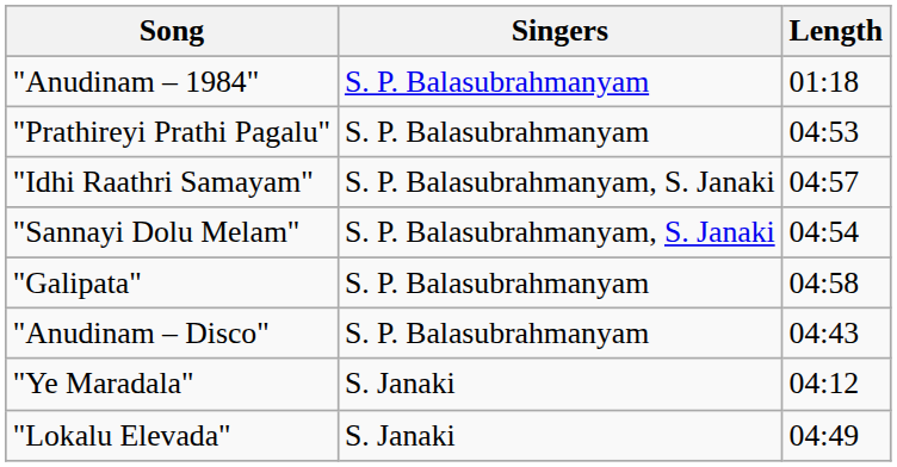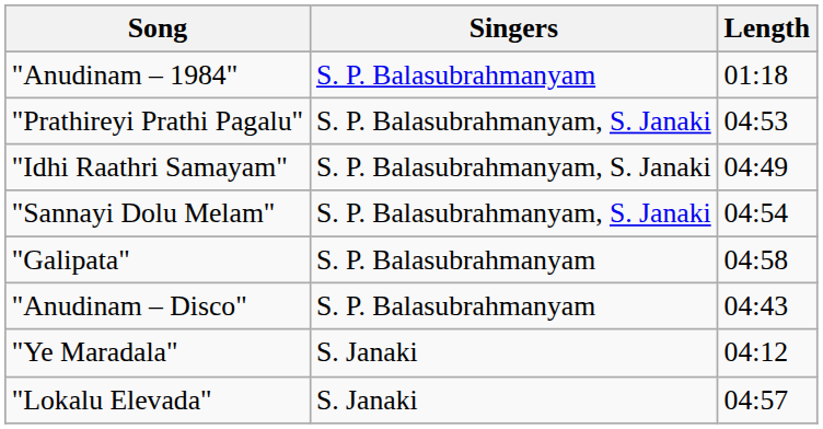 <table class="wikitable" style="font-size:95%;">
 <tr>
 <th>Song</th>
 <th>Singers</th>
 <th>Length</th>
 </tr>
 <tr>
 <td>"Anudinam – 1984"</td>
 <td><a href='#'>S. P. Balasubrahmanyam</a></td>
 <td>01:18</td>
 </tr>
 <tr>
 <td>"Prathireyi Prathi Pagalu"</td>
-<td>S. P. Balasubrahmanyam</td>
+<td>S. P. Balasubrahmanyam, <a href='#'>S. Janaki</a></td>
 <td>04:53</td>
 </tr>
 <tr>
 <td>"Idhi Raathri Samayam"</td>
 <td>S. P. Balasubrahmanyam, S. Janaki</td>
-<td>04:57</td>
+<td>04:49</td>
 </tr>
 <tr>
 <td>"Sannayi Dolu Melam"</td>
 <td>S. P. Balasubrahmanyam, <a href='#'>S. Janaki</a></td>
 <td>04:54</td>
 </tr>
 <tr>
 <td>"Galipata"</td>
 <td>S. P. Balasubrahmanyam</td>
 <td>04:58</td>
 </tr>
 <tr>
 <td>"Anudinam – Disco"</td>
 <td>S. P. Balasubrahmanyam</td>
 <td>04:43</td>
 </tr>
 <tr>
 <td>"Ye Maradala"</td>
 <td>S. Janaki</td>
 <td>04:12</td>
 </tr>
 <tr>
 <td>"Lokalu Elevada"</td>
 <td>S. Janaki</td>
-<td>04:49</td>
+<td>04:57</td>
 </tr>
 </table>
